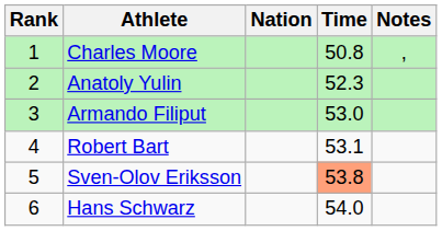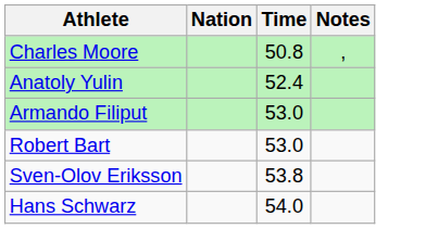 <table class="wikitable sortable" style="text-align:center">
 <tr>
-<th>Rank</th>
 <th>Athlete</th>
 <th>Nation</th>
 <th>Time</th>
 <th>Notes</th>
 </tr>
 <tr bgcolor=bbf3bb>
-<td>1</td>
 <td align="left"><a href='#'>Charles Moore</a></td>
 <td align="left"></td>
 <td>50.8</td>
 <td>, </td>
 </tr>
 <tr bgcolor=bbf3bb>
-<td>2</td>
 <td align="left"><a href='#'>Anatoly Yulin</a></td>
 <td align="left"></td>
-<td>52.3</td>
+<td>52.4</td>
 <td></td>
 </tr>
 <tr bgcolor=bbf3bb>
-<td>3</td>
 <td align="left"><a href='#'>Armando Filiput</a></td>
 <td align="left"></td>
 <td>53.0</td>
 <td></td>
 </tr>
 <tr>
-<td>4</td>
 <td align="left"><a href='#'>Robert Bart</a></td>
 <td align="left"></td>
-<td>53.1</td>
+<td>53.0</td>
 <td></td>
 </tr>
 <tr>
-<td>5</td>
 <td align="left"><a href='#'>Sven-Olov Eriksson</a></td>
 <td align="left"></td>
-<td style="background: lightsalmon;">53.8</td>
+<td>53.8</td>
 <td></td>
 </tr>
 <tr>
-<td>6</td>
 <td align="left"><a href='#'>Hans Schwarz</a></td>
 <td align="left"></td>
 <td>54.0</td>
 <td></td>
 </tr>
 </table>
